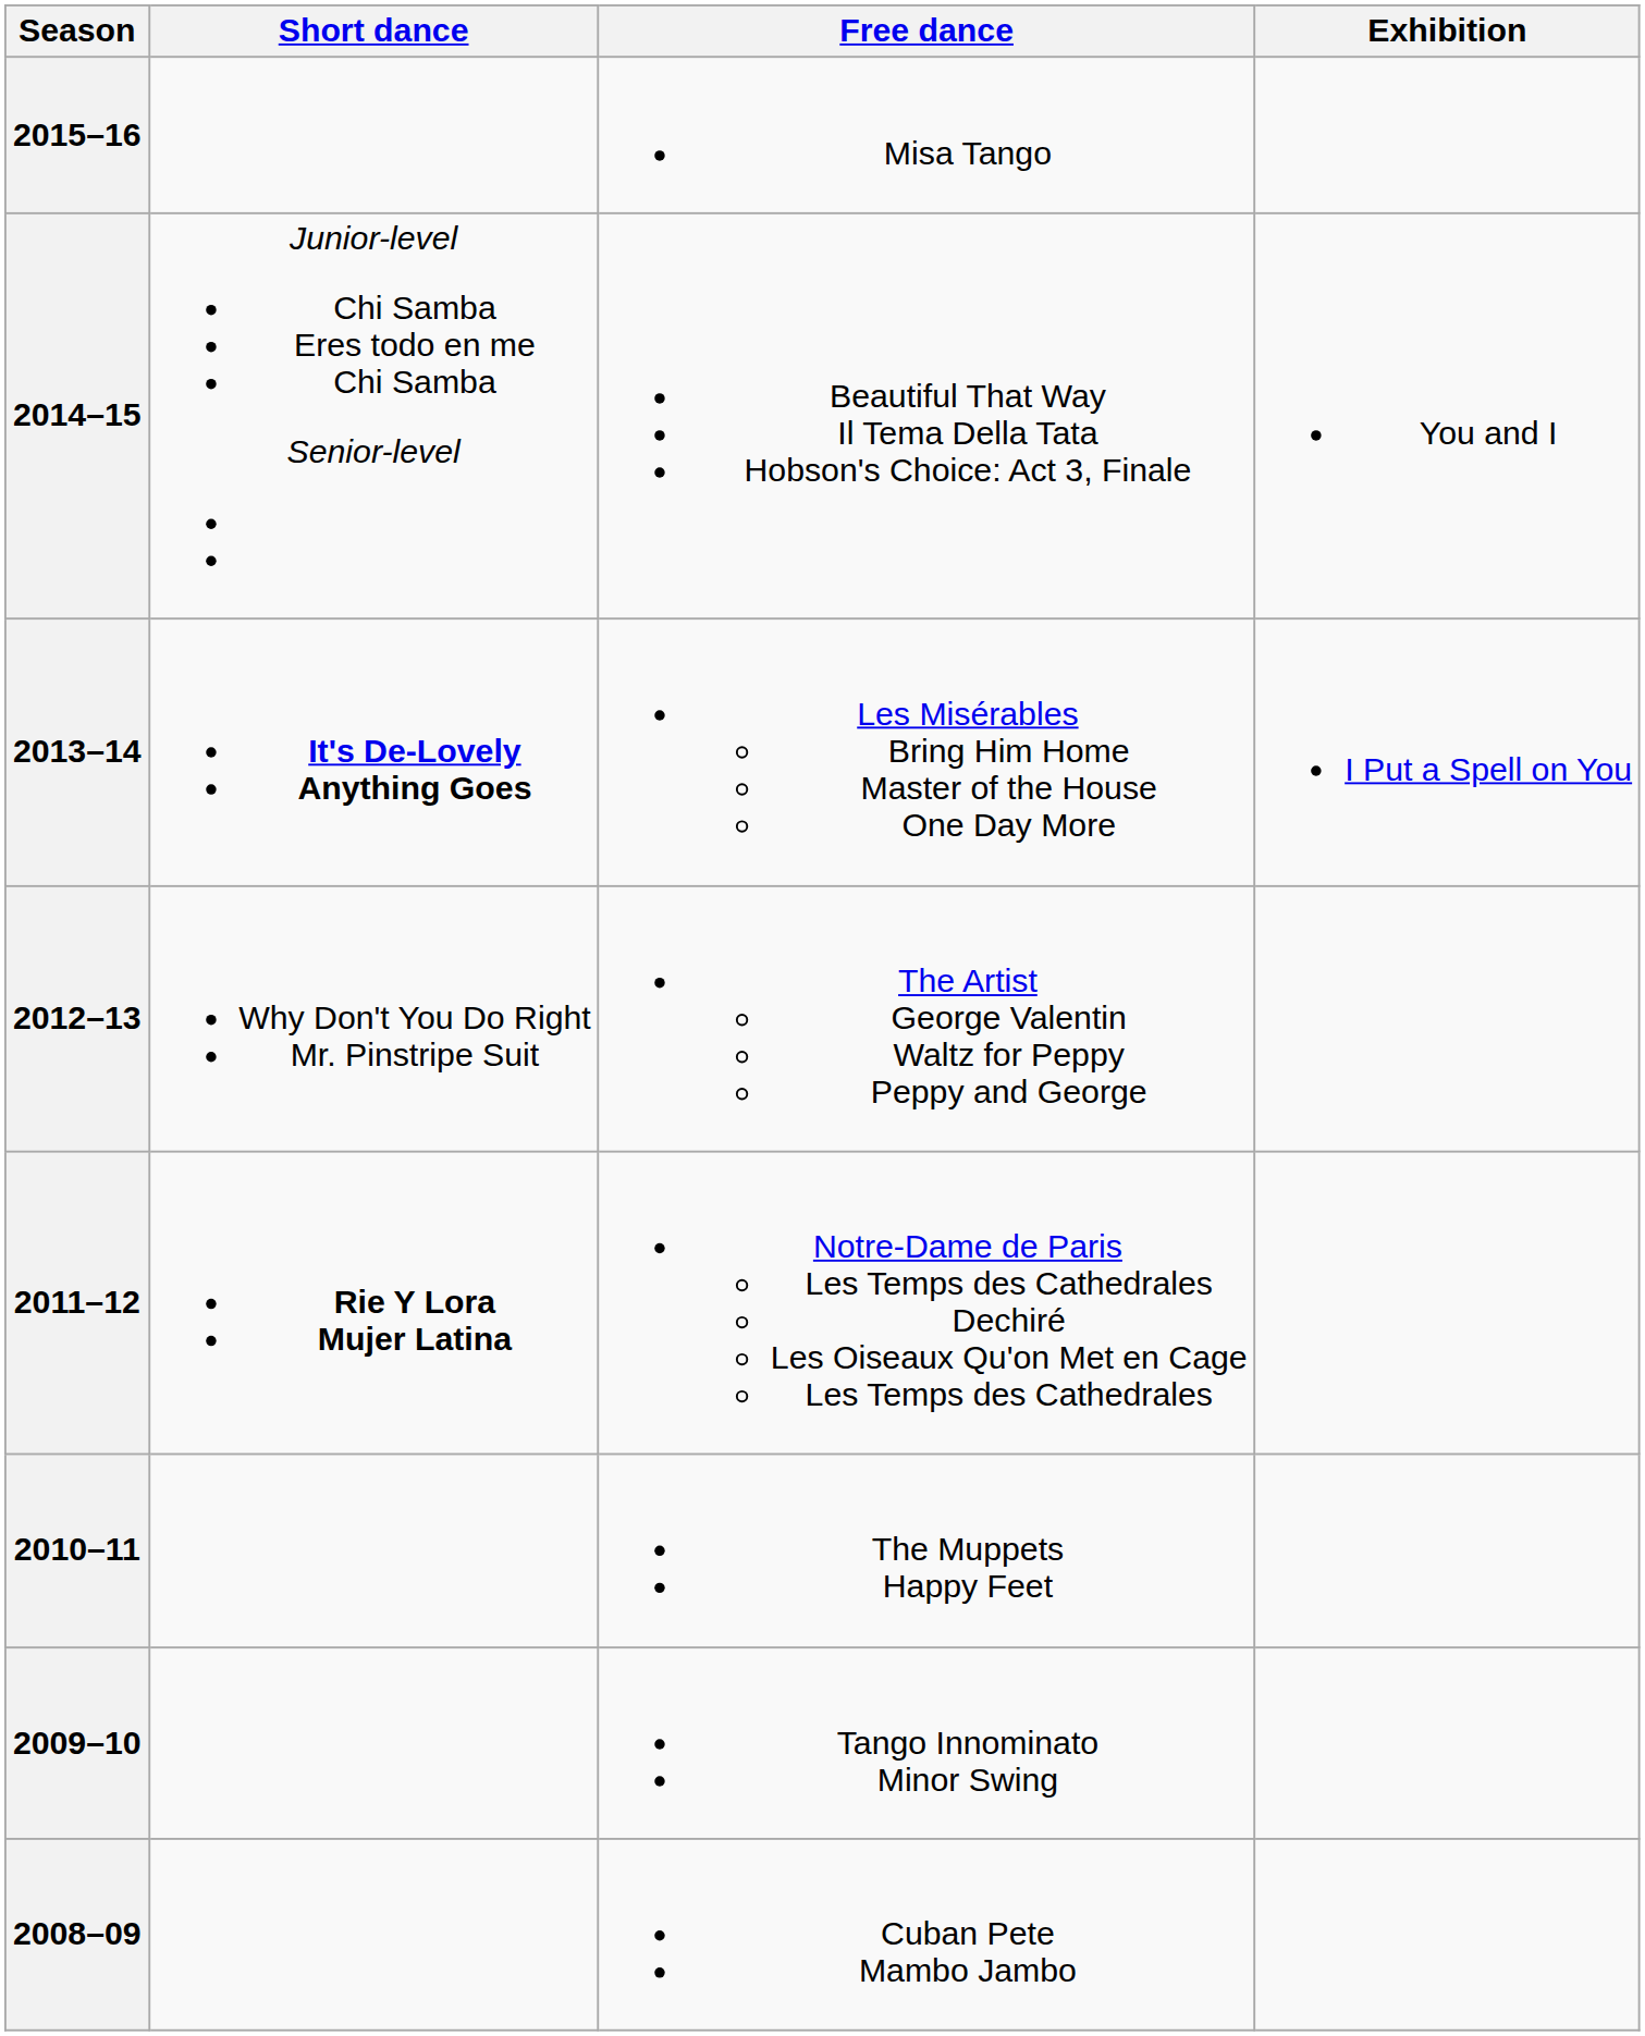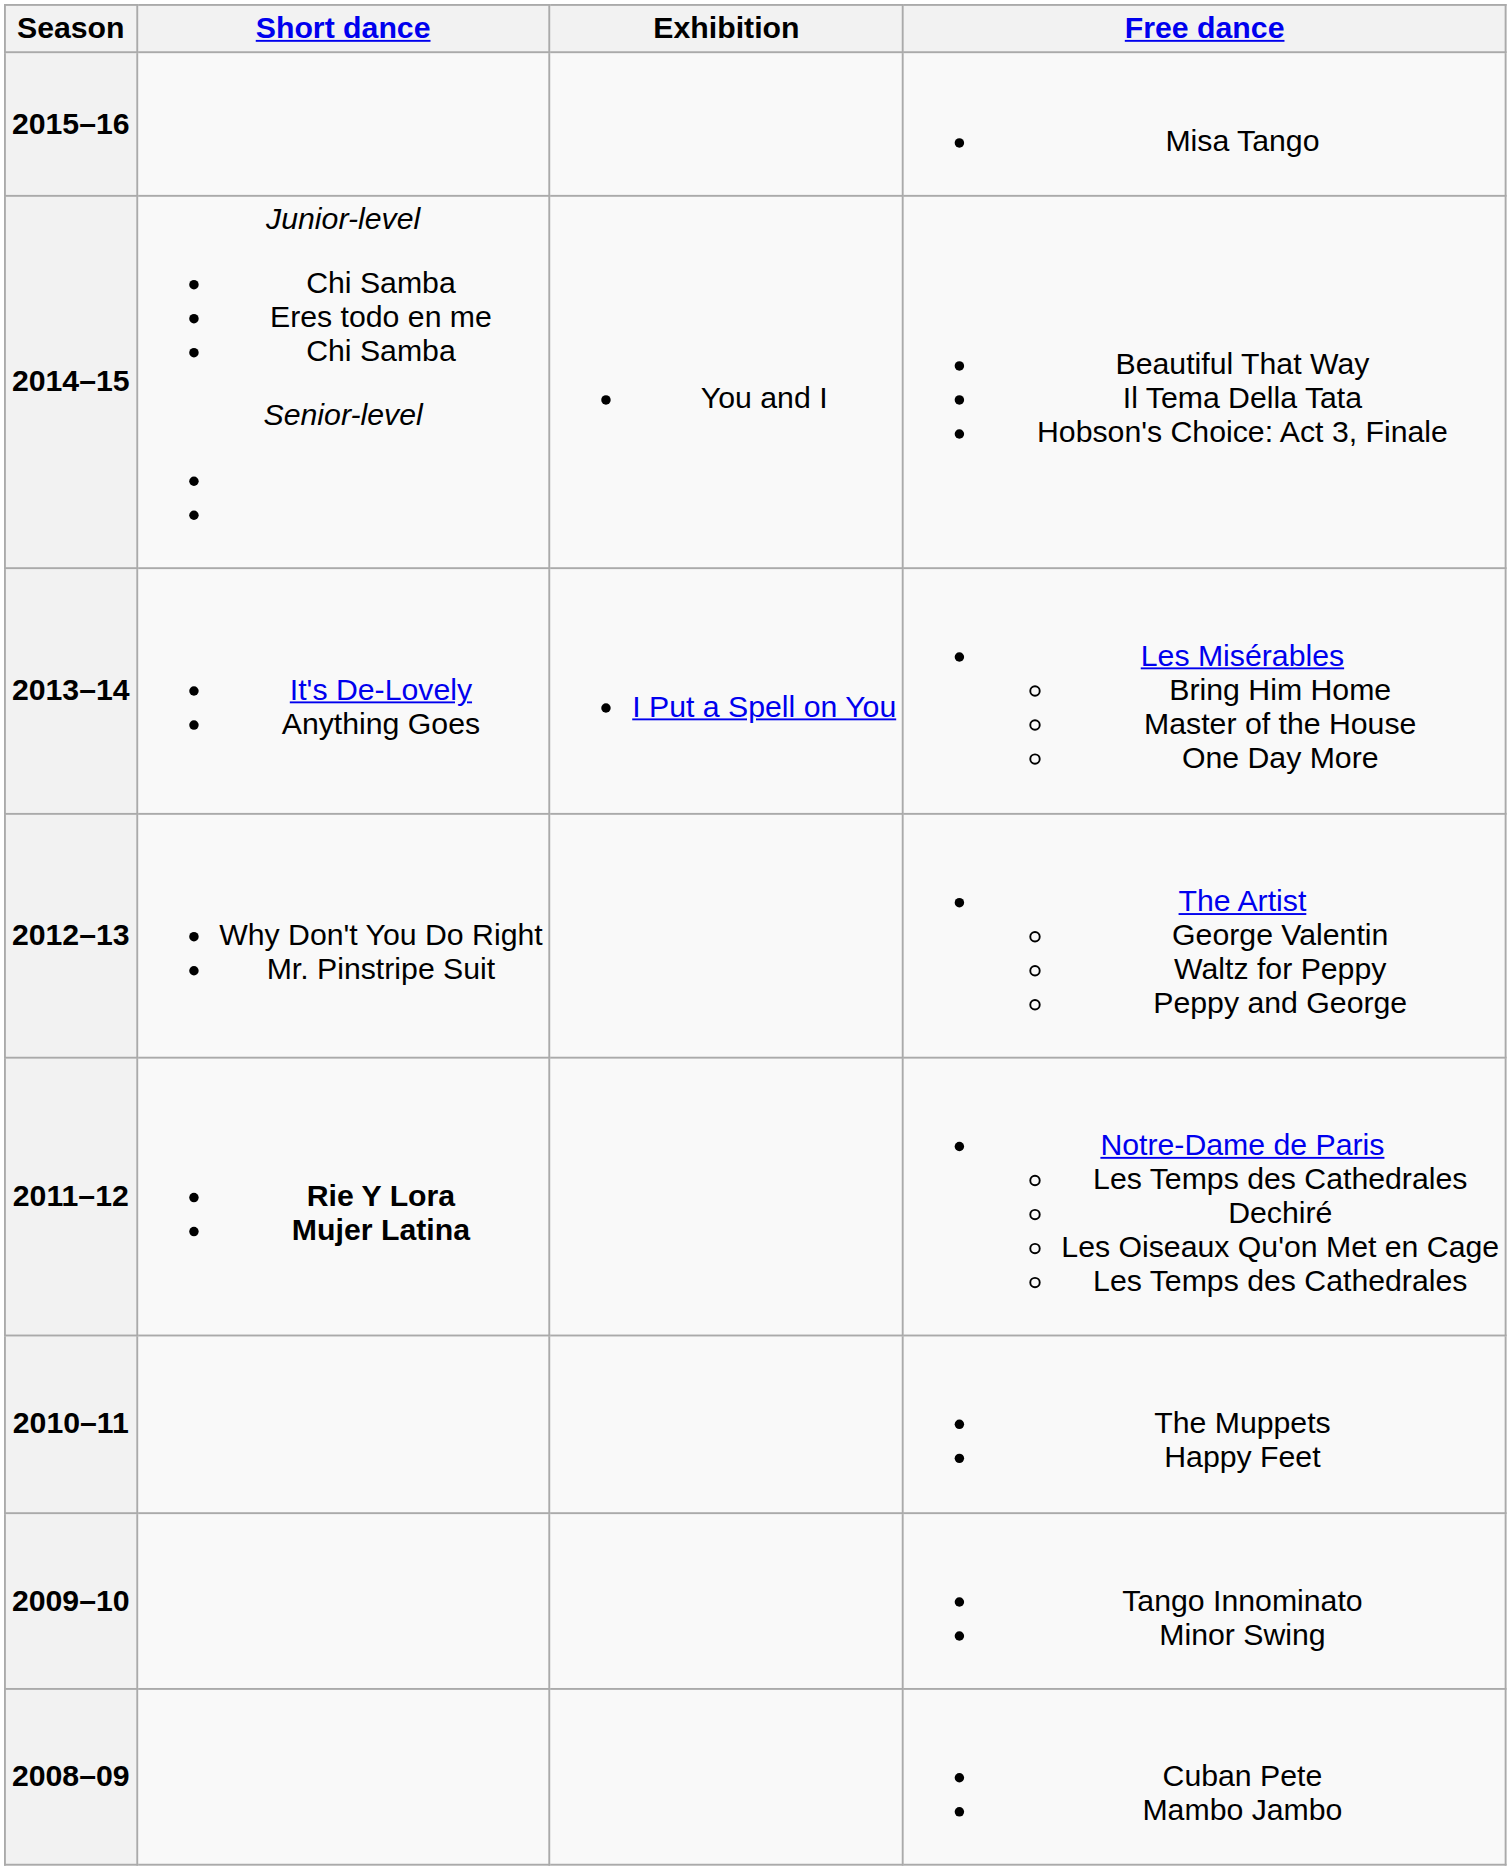 <table class=wikitable style=text-align:center>
 <tr>
 <th>Season</th>
 <th><a href='#'>Short dance</a></th>
+<th>Exhibition</th>
 <th><a href='#'>Free dance</a></th>
-<th>Exhibition</th>
 </tr>
 <tr>
 <th>2015–16 <br> </th>
 <td></td>
+<td></td>
 <td><br><ul><li>Misa Tango <br></li></ul></td>
-<td></td>
 </tr>
 <tr>
 <th>2014–15 <br> </th>
 <td><em>Junior-level</em><br><ul><li>Chi Samba <br></li><li> Eres todo en me <br></li><li>Chi Samba <br></li></ul><em>Senior-level</em><ul><li></li><li></li></ul></td>
+<td><br><ul><li>You and I <br></li></ul></td>
 <td><br><ul><li>Beautiful That Way <br></li><li>Il Tema Della Tata <br></li><li>Hobson's Choice: Act 3, Finale <br></li></ul></td>
-<td><br><ul><li>You and I <br></li></ul></td>
 </tr>
 <tr>
 <th>2013–14 <br> </th>
-<td><strong><br><ul><li> <a href='#'>It's De-Lovely</a></li><li> Anything Goes</li></ul></strong></td>
+<td><br><ul><li> <a href='#'>It's De-Lovely</a></li><li> Anything Goes</li></ul></td>
+<td><br><ul><li><a href='#'>I Put a Spell on You</a> <br></li></ul></td>
 <td><br><ul><li><a href='#'>Les Misérables</a><ul><li>Bring Him Home <br></li><li>Master of the House</li><li>One Day More</li></ul></li></ul></td>
-<td><br><ul><li><a href='#'>I Put a Spell on You</a> <br></li></ul></td>
 </tr>
 <tr>
 <th>2012–13 <br> </th>
 <td><br><ul><li>Why Don't You Do Right</li><li>Mr. Pinstripe Suit <br></li></ul></td>
+<td></td>
 <td><br><ul><li><a href='#'>The Artist</a> <br><ul><li>George Valentin</li><li>Waltz for Peppy</li><li>Peppy and George</li></ul></li></ul></td>
-<td></td>
 </tr>
 <tr>
 <th>2011–12 <br> </th>
 <td><strong><br><ul><li>Rie Y Lora <br></li><li>Mujer Latina <br></li></ul></strong></td>
+<td></td>
 <td><br><ul><li><a href='#'>Notre-Dame de Paris</a> <br><ul><li>Les Temps des Cathedrales</li><li>Dechiré</li><li>Les Oiseaux Qu'on Met en Cage <br></li><li>Les Temps des Cathedrales</li></ul></li></ul></td>
-<td></td>
 </tr>
 <tr>
 <th>2010–11 <br> </th>
 <td></td>
+<td></td>
 <td><br><ul><li>The Muppets</li><li>Happy Feet</li></ul></td>
-<td></td>
 </tr>
 <tr>
 <th>2009–10 <br> </th>
 <td></td>
+<td></td>
 <td><br><ul><li>Tango Innominato <br></li><li>Minor Swing <br></li></ul></td>
-<td></td>
 </tr>
 <tr>
 <th>2008–09 <br> </th>
 <td></td>
+<td></td>
 <td><br><ul><li>Cuban Pete <br></li><li>Mambo Jambo</li></ul></td>
-<td></td>
 </tr>
 </table>
